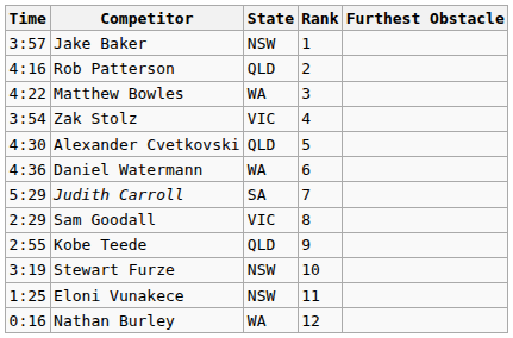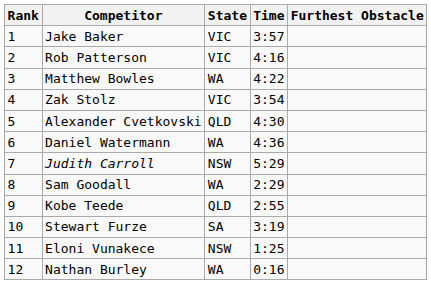 <table class="wikitable sortable mw-collapsible">
 <tr>
-<th>Time</th>
+<th>Rank</th>
 <th>Competitor</th>
 <th>State</th>
-<th>Rank</th>
+<th>Time</th>
 <th>Furthest Obstacle</th>
 </tr>
 <tr>
+<td>1</td>
+<td>Jake Baker</td>
+<td>VIC</td>
 <td>3:57</td>
-<td>Jake Baker</td>
-<td>NSW</td>
-<td>1</td>
 <td></td>
 </tr>
 <tr>
+<td>2</td>
+<td>Rob Patterson</td>
+<td>VIC</td>
 <td>4:16</td>
-<td>Rob Patterson</td>
-<td>QLD</td>
-<td>2</td>
 <td></td>
 </tr>
 <tr>
-<td>4:22</td>
+<td>3</td>
 <td>Matthew Bowles</td>
 <td>WA</td>
-<td>3</td>
+<td>4:22</td>
 <td></td>
 </tr>
 <tr>
-<td>3:54</td>
+<td>4</td>
 <td>Zak Stolz</td>
 <td>VIC</td>
-<td>4</td>
+<td>3:54</td>
 <td></td>
 </tr>
 <tr>
-<td>4:30</td>
+<td>5</td>
 <td>Alexander Cvetkovski</td>
 <td>QLD</td>
-<td>5</td>
+<td>4:30</td>
 <td></td>
 </tr>
 <tr>
-<td>4:36</td>
+<td>6</td>
 <td>Daniel Watermann</td>
 <td>WA</td>
-<td>6</td>
+<td>4:36</td>
 <td></td>
 </tr>
 <tr>
+<td>7</td>
+<td><em> Judith Carroll </em></td>
+<td>NSW</td>
 <td>5:29</td>
-<td><em> Judith Carroll </em></td>
-<td>SA</td>
-<td>7</td>
 <td></td>
 </tr>
 <tr>
+<td>8</td>
+<td>Sam Goodall</td>
+<td>WA</td>
 <td>2:29</td>
-<td>Sam Goodall</td>
-<td>VIC</td>
-<td>8</td>
 <td></td>
 </tr>
 <tr>
-<td>2:55</td>
+<td>9</td>
 <td>Kobe Teede</td>
 <td>QLD</td>
-<td>9</td>
+<td>2:55</td>
 <td></td>
 </tr>
 <tr>
+<td>10</td>
+<td>Stewart Furze</td>
+<td>SA</td>
 <td>3:19</td>
-<td>Stewart Furze</td>
-<td>NSW</td>
-<td>10</td>
 <td></td>
 </tr>
 <tr>
-<td>1:25</td>
+<td>11</td>
 <td>Eloni Vunakece</td>
 <td>NSW</td>
-<td>11</td>
+<td>1:25</td>
 <td></td>
 </tr>
 <tr>
-<td>0:16</td>
+<td>12</td>
 <td>Nathan Burley</td>
 <td>WA</td>
-<td>12</td>
+<td>0:16</td>
 <td></td>
 </tr>
 </table>
